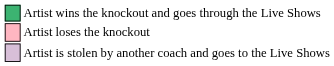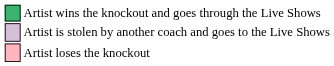 <table class="toccolours" style="font-size: 90%; white-space: nowrap;">
 <tr>
 <td style="background-color:mediumseagreen; border: 1px solid black;"></td>
 <td>Artist wins the knockout and goes through the Live Shows</td>
 </tr>
 <tr>
+<td style="background-color:thistle; border: 1px solid black;">    </td>
+<td>Artist is stolen by another coach and goes to the Live Shows</td>
+</tr>
+<tr>
 <td style="background-color:lightpink; border: 1px solid black">    </td>
 <td>Artist loses the knockout</td>
 </tr>
 <tr>
-<td style="background-color:thistle; border: 1px solid black;">    </td>
-<td>Artist is stolen by another coach and goes to the Live Shows</td>
-</tr>
-<tr>
 </tr>
 </table>
